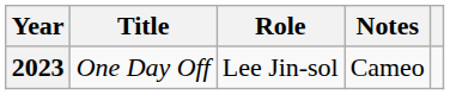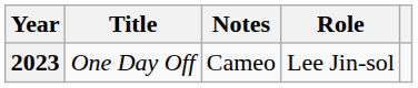 <table class="wikitable sortable plainrowheaders">
 <tr>
 <th scope="col">Year</th>
 <th scope="col">Title</th>
+<th scope="col" class="unsortable">Notes</th>
 <th scope="col">Role</th>
-<th scope="col" class="unsortable">Notes</th>
 <th scope="col" class="unsortable"></th>
 </tr>
 <tr>
 <th scope="row">2023</th>
 <td><em>One Day Off</em></td>
+<td>Cameo</td>
 <td>Lee Jin-sol</td>
-<td>Cameo</td>
 <td></td>
 </tr>
 </table>
